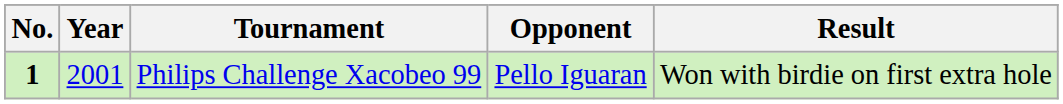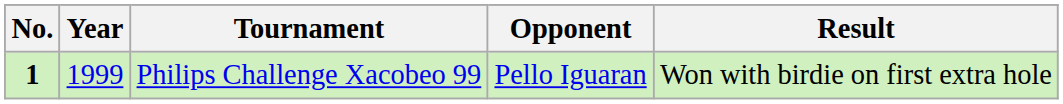 <table class="wikitable" style="font-size:95%;">
 <tr>
 <th>No.</th>
 <th>Year</th>
 <th>Tournament</th>
 <th>Opponent</th>
 <th>Result</th>
 </tr>
 <tr style="background:#D0F0C0;">
 <td align=center><strong>1</strong></td>
-<td><a href='#'>2001</a></td>
+<td><a href='#'>1999</a></td>
 <td><a href='#'>Philips Challenge Xacobeo 99</a></td>
 <td> <a href='#'>Pello Iguaran</a></td>
 <td>Won with birdie on first extra hole</td>
 </tr>
 </table>
